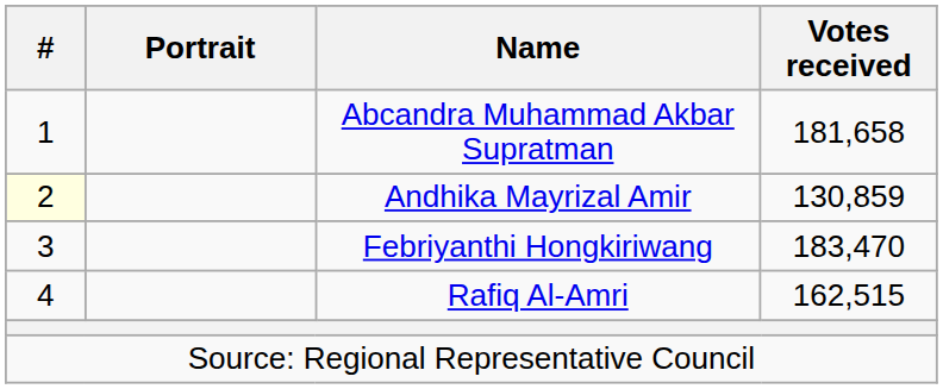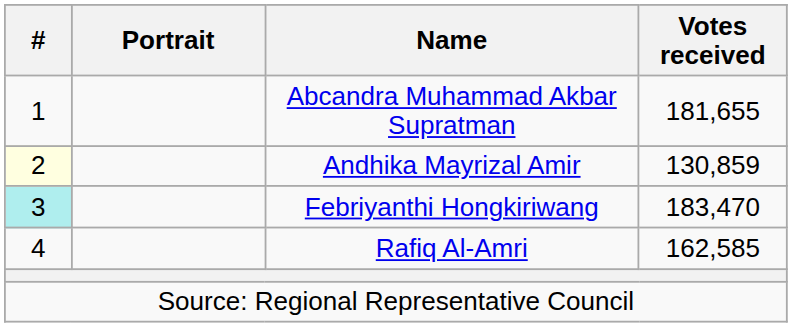 <table class="wikitable sortable" style="text-align:center; font-size: 0.9em;">
 <tr>
 <th width="30">#</th>
 <th width="100">Portrait</th>
 <th width="200">Name</th>
 <th width="75">Votes received</th>
 </tr>
 <tr>
 <td>1</td>
 <td></td>
 <td><a href='#'>Abcandra Muhammad Akbar Supratman</a></td>
-<td>181,658</td>
+<td>181,655</td>
 </tr>
 <tr>
 <td style="background: lightyellow;">2</td>
 <td></td>
 <td><a href='#'>Andhika Mayrizal Amir</a></td>
 <td>130,859</td>
 </tr>
 <tr>
-<td>3</td>
+<td style="background: paleturquoise;">3</td>
 <td></td>
 <td><a href='#'>Febriyanthi Hongkiriwang</a></td>
 <td>183,470</td>
 </tr>
 <tr>
 <td>4</td>
 <td></td>
 <td><a href='#'>Rafiq Al-Amri</a></td>
-<td>162,515</td>
+<td>162,585</td>
 </tr>
 <tr>
 <th colspan="8"></th>
 </tr>
 <tr>
 <td colspan="8">Source: Regional Representative Council</td>
 </tr>
 </table>
